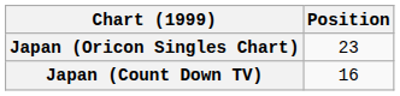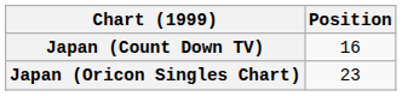 <table class="wikitable sortable plainrowheaders" style="text-align:center">
 <tr>
 <th scope="col">Chart (1999)</th>
 <th scope="col">Position</th>
 </tr>
 <tr>
+<th scope="row">Japan (Count Down TV)</th>
+<td>16</td>
+</tr>
+<tr>
 <th scope="row">Japan (Oricon Singles Chart)</th>
 <td>23</td>
 </tr>
-<tr>
-<th scope="row">Japan (Count Down TV)</th>
-<td>16</td>
-</tr>
 </table>
